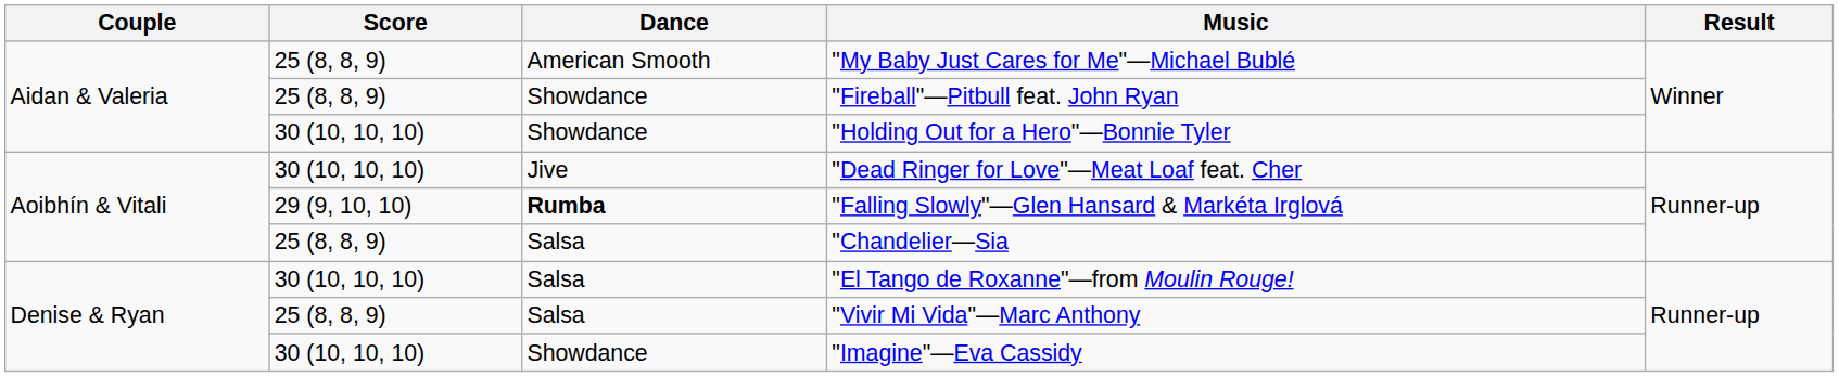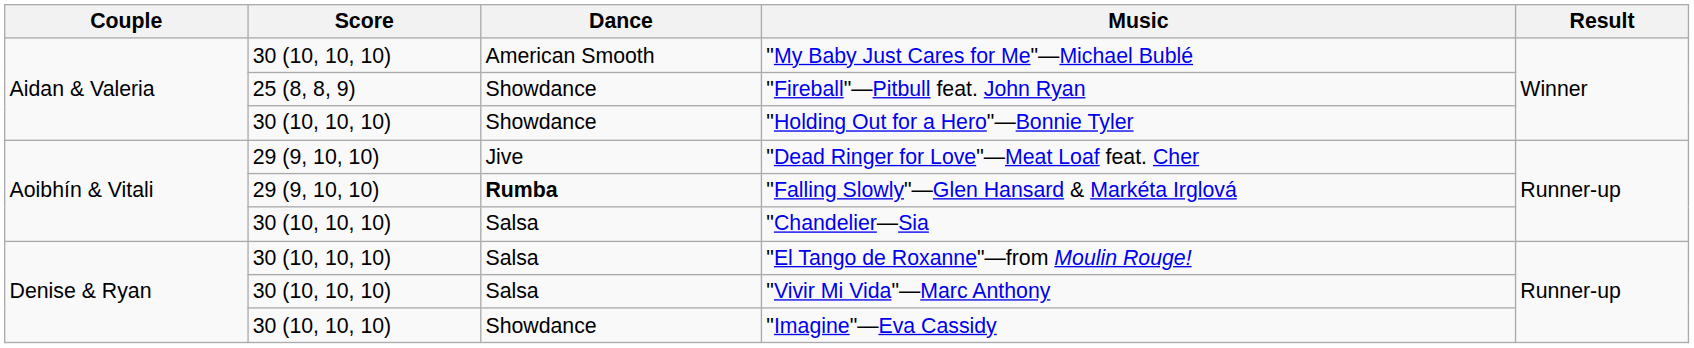 <table class="wikitable" style="width:80%;">
 <tr>
 <th>Couple</th>
 <th>Score</th>
 <th>Dance</th>
 <th>Music</th>
 <th>Result</th>
 </tr>
 <tr>
 <td rowspan=3>Aidan & Valeria</td>
-<td>25 (8, 8, 9)</td>
+<td>30 (10, 10, 10)</td>
 <td>American Smooth</td>
 <td>"<a href='#'>My Baby Just Cares for Me</a>"—<a href='#'>Michael Bublé</a></td>
 <td rowspan=3>Winner</td>
 </tr>
 <tr>
 <td>25 (8, 8, 9)</td>
 <td>Showdance</td>
 <td>"<a href='#'>Fireball</a>"—<a href='#'>Pitbull</a> feat. <a href='#'>John Ryan</a></td>
 </tr>
 <tr>
 <td>30 (10, 10, 10)</td>
 <td>Showdance</td>
 <td>"<a href='#'>Holding Out for a Hero</a>"—<a href='#'>Bonnie Tyler</a></td>
 </tr>
 <tr>
 <td rowspan=3>Aoibhín & Vitali</td>
-<td>30 (10, 10, 10)</td>
+<td>29 (9, 10, 10)</td>
 <td>Jive</td>
 <td>"<a href='#'>Dead Ringer for Love</a>"—<a href='#'>Meat Loaf</a> feat. <a href='#'>Cher</a></td>
 <td rowspan=3>Runner-up</td>
 </tr>
 <tr>
 <td>29 (9, 10, 10)</td>
 <td><strong>Rumba</strong></td>
 <td>"<a href='#'>Falling Slowly</a>"—<a href='#'>Glen Hansard</a> & <a href='#'>Markéta Irglová</a></td>
 </tr>
 <tr>
-<td>25 (8, 8, 9)</td>
+<td>30 (10, 10, 10)</td>
 <td>Salsa</td>
 <td>"<a href='#'>Chandelier</a>—<a href='#'>Sia</a></td>
 </tr>
 <tr>
 <td rowspan=3>Denise & Ryan</td>
 <td>30 (10, 10, 10)</td>
 <td>Salsa</td>
 <td>"<a href='#'>El Tango de Roxanne</a>"—from <em><a href='#'>Moulin Rouge!</a></em></td>
 <td rowspan=3>Runner-up</td>
 </tr>
 <tr>
-<td>25 (8, 8, 9)</td>
+<td>30 (10, 10, 10)</td>
 <td>Salsa</td>
 <td>"<a href='#'>Vivir Mi Vida</a>"—<a href='#'>Marc Anthony</a></td>
 </tr>
 <tr>
 <td>30 (10, 10, 10)</td>
 <td>Showdance</td>
 <td>"<a href='#'>Imagine</a>"—<a href='#'>Eva Cassidy</a></td>
 </tr>
 </table>
